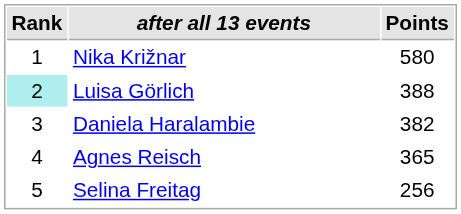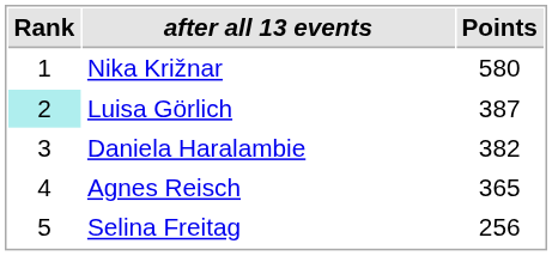 <table cellspacing="1" cellpadding="3" style="border:1px solid #aaa; font-size:86%;">
 <tr style="background:#e4e4e4;">
 <th style="border-bottom:1px solid #AAAAAA" width=10>Rank</th>
 <th style="border-bottom:1px solid #AAAAAA" width=200><em>after all 13 events</em></th>
 <th style="border-bottom:1px solid #AAAAAA" width=20>Points</th>
 </tr>
 <tr>
 <td align=center>1</td>
 <td> <a href='#'>Nika Križnar</a></td>
 <td align=center>580</td>
 </tr>
 <tr>
 <td align=center style="background: paleturquoise;">2</td>
 <td> <a href='#'>Luisa Görlich</a></td>
-<td align=center>388</td>
+<td align=center>387</td>
 </tr>
 <tr>
 <td align=center>3</td>
 <td> <a href='#'>Daniela Haralambie</a></td>
 <td align=center>382</td>
 </tr>
 <tr>
 <td align=center>4</td>
 <td> <a href='#'>Agnes Reisch</a></td>
 <td align=center>365</td>
 </tr>
 <tr>
 <td align=center>5</td>
 <td> <a href='#'>Selina Freitag</a></td>
 <td align=center>256</td>
 </tr>
 </table>
